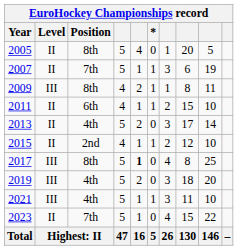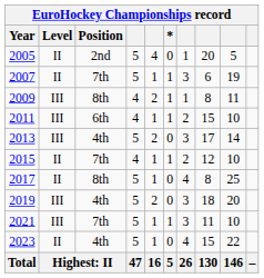 <table class="wikitable" style="text-align: center;">
 <tr>
 <th colspan=11><a href='#'>EuroHockey Championships</a> record</th>
 </tr>
 <tr>
 <th>Year</th>
 <th>Level</th>
 <th>Position</th>
 <th></th>
 <th></th>
 <th>*</th>
 <th></th>
 <th></th>
 <th></th>
 <th></th>
 </tr>
 <tr>
 <td> <a href='#'>2005</a></td>
 <td>II</td>
-<td>8th</td>
+<td>2nd</td>
 <td>5</td>
 <td>4</td>
 <td>0</td>
 <td>1</td>
 <td>20</td>
 <td>5</td>
 <td></td>
 </tr>
 <tr>
 <td> <a href='#'>2007</a></td>
 <td>II</td>
 <td>7th</td>
 <td>5</td>
 <td>1</td>
 <td>1</td>
 <td>3</td>
 <td>6</td>
 <td>19</td>
 <td></td>
 </tr>
 <tr>
 <td> <a href='#'>2009</a></td>
 <td>III</td>
 <td>8th</td>
 <td>4</td>
 <td>2</td>
 <td>1</td>
 <td>1</td>
 <td>8</td>
 <td>11</td>
 <td></td>
 </tr>
 <tr>
 <td> <a href='#'>2011</a></td>
-<td>II</td>
+<td>III</td>
 <td>6th</td>
 <td>4</td>
 <td>1</td>
 <td>1</td>
 <td>2</td>
 <td>15</td>
 <td>10</td>
 <td></td>
 </tr>
 <tr>
 <td> <a href='#'>2013</a></td>
-<td>II</td>
+<td>III</td>
 <td>4th</td>
 <td>5</td>
 <td>2</td>
 <td>0</td>
 <td>3</td>
 <td>17</td>
 <td>14</td>
 <td></td>
 </tr>
 <tr>
 <td> <a href='#'>2015</a></td>
 <td>II</td>
-<td>2nd</td>
+<td>7th</td>
 <td>4</td>
 <td>1</td>
 <td>1</td>
 <td>2</td>
 <td>12</td>
 <td>10</td>
 <td></td>
 </tr>
 <tr>
 <td> <a href='#'>2017</a></td>
-<td>III</td>
+<td>II</td>
 <td>8th</td>
 <td>5</td>
-<td><strong>1</strong></td>
+<td>1</td>
 <td>0</td>
 <td>4</td>
 <td>8</td>
 <td>25</td>
 <td></td>
 </tr>
 <tr>
 <td> <a href='#'>2019</a></td>
 <td>III</td>
 <td>4th</td>
 <td>5</td>
 <td>2</td>
 <td>0</td>
 <td>3</td>
 <td>18</td>
 <td>20</td>
 <td></td>
 </tr>
 <tr>
 <td> <a href='#'>2021</a></td>
 <td>III</td>
-<td>4th</td>
+<td>7th</td>
 <td>5</td>
 <td>1</td>
 <td>1</td>
 <td>3</td>
 <td>11</td>
 <td>10</td>
 <td></td>
 </tr>
 <tr>
 <td> <a href='#'>2023</a></td>
 <td>II</td>
-<td>7th</td>
+<td>4th</td>
 <td>5</td>
 <td>1</td>
 <td>0</td>
 <td>4</td>
 <td>15</td>
 <td>22</td>
 <td></td>
 </tr>
 <tr>
 <th>Total</th>
 <th colspan=2>Highest: II</th>
 <th>47</th>
 <th>16</th>
 <th>5</th>
 <th>26</th>
 <th>130</th>
 <th>146</th>
 <th>–</th>
 </tr>
 </table>
